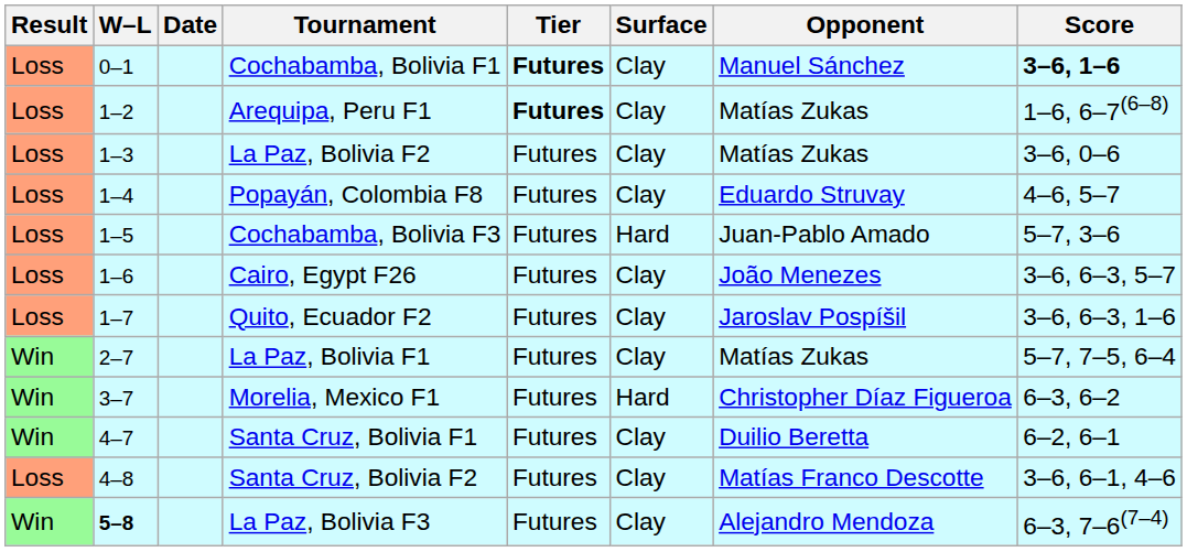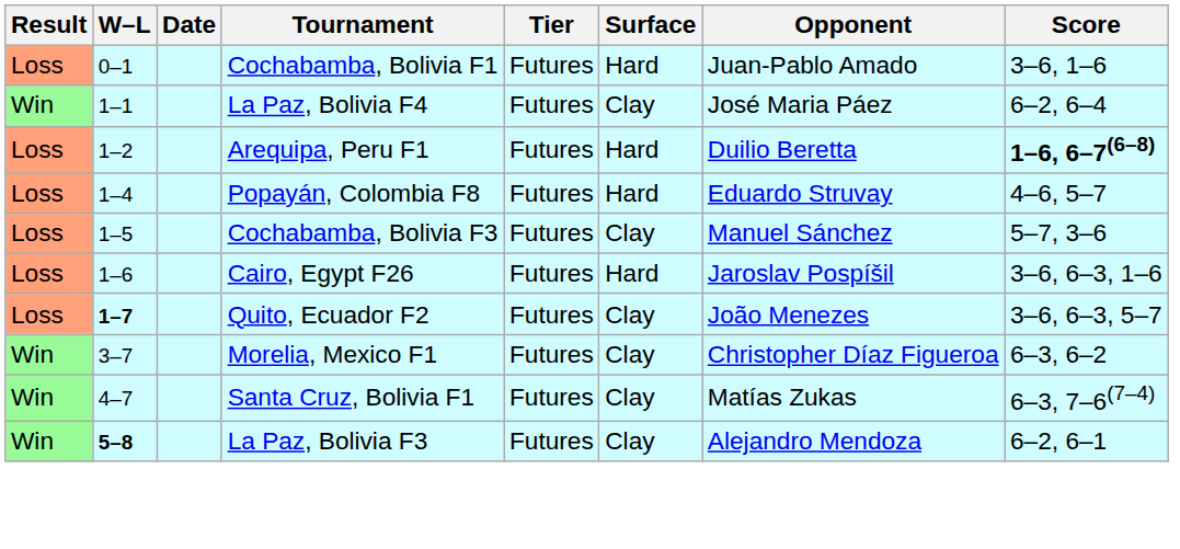 <table class="sortable wikitable" style=font-size:97%>
 <tr>
 <th>Result</th>
 <th class="unsortable">W–L</th>
 <th>Date</th>
 <th>Tournament</th>
 <th>Tier</th>
 <th>Surface</th>
 <th>Opponent</th>
 <th class="unsortable">Score</th>
 </tr>
 <tr bgcolor=#cffcff>
 <td bgcolor=FFA07A>Loss</td>
 <td><small>0–1</small></td>
 <td></td>
 <td><a href='#'>Cochabamba</a>, Bolivia F1</td>
-<td><strong>Futures</strong></td>
+<td>Futures</td>
+<td>Hard</td>
+<td> Juan-Pablo Amado</td>
+<td>3–6, 1–6</td>
+</tr>
+<tr bgcolor=#cffcff>
+<td bgcolor=98FB98>Win</td>
+<td><small>1–1</small></td>
+<td></td>
+<td><a href='#'>La Paz</a>, Bolivia F4</td>
+<td>Futures</td>
 <td>Clay</td>
-<td> <a href='#'>Manuel Sánchez</a></td>
-<td><strong>3–6, 1–6</strong></td>
+<td> José Maria Páez</td>
+<td>6–2, 6–4</td>
 </tr>
 <tr bgcolor=#cffcff>
 <td bgcolor=FFA07A>Loss</td>
 <td><small>1–2</small></td>
 <td></td>
 <td><a href='#'>Arequipa</a>, Peru F1</td>
-<td><strong>Futures</strong></td>
-<td>Clay</td>
-<td> Matías Zukas</td>
-<td>1–6, 6–7<sup>(6–8)</sup></td>
-</tr>
-<tr bgcolor=#cffcff>
-<td bgcolor=FFA07A>Loss</td>
-<td><small>1–3</small></td>
-<td></td>
-<td><a href='#'>La Paz</a>, Bolivia F2</td>
 <td>Futures</td>
-<td>Clay</td>
-<td> Matías Zukas</td>
-<td>3–6, 0–6</td>
+<td>Hard</td>
+<td> <a href='#'>Duilio Beretta</a></td>
+<td><strong>1–6, 6–7<sup>(6–8)</sup></strong></td>
 </tr>
 <tr bgcolor=#cffcff>
 <td bgcolor=FFA07A>Loss</td>
 <td><small>1–4</small></td>
 <td></td>
 <td><a href='#'>Popayán</a>, Colombia F8</td>
 <td>Futures</td>
-<td>Clay</td>
+<td>Hard</td>
 <td> <a href='#'>Eduardo Struvay</a></td>
 <td>4–6, 5–7</td>
 </tr>
 <tr bgcolor=#cffcff>
 <td bgcolor=FFA07A>Loss</td>
 <td><small>1–5</small></td>
 <td></td>
 <td><a href='#'>Cochabamba</a>, Bolivia F3</td>
 <td>Futures</td>
-<td>Hard</td>
-<td> Juan-Pablo Amado</td>
+<td>Clay</td>
+<td> <a href='#'>Manuel Sánchez</a></td>
 <td>5–7, 3–6</td>
 </tr>
 <tr bgcolor=#cffcff>
 <td bgcolor=FFA07A>Loss</td>
 <td><small>1–6</small></td>
 <td></td>
 <td><a href='#'>Cairo</a>, Egypt F26</td>
 <td>Futures</td>
-<td>Clay</td>
-<td> <a href='#'>João Menezes</a></td>
-<td>3–6, 6–3, 5–7</td>
+<td>Hard</td>
+<td> <a href='#'>Jaroslav Pospíšil</a></td>
+<td>3–6, 6–3, 1–6</td>
 </tr>
 <tr bgcolor=#cffcff>
 <td bgcolor=FFA07A>Loss</td>
-<td><small>1–7</small></td>
+<td><strong><small>1–7</small></strong></td>
 <td></td>
 <td><a href='#'>Quito</a>, Ecuador F2</td>
 <td>Futures</td>
 <td>Clay</td>
-<td> <a href='#'>Jaroslav Pospíšil</a></td>
-<td>3–6, 6–3, 1–6</td>
-</tr>
-<tr bgcolor=#cffcff>
-<td bgcolor=98FB98>Win</td>
-<td><small>2–7</small></td>
-<td></td>
-<td><a href='#'>La Paz</a>, Bolivia F1</td>
-<td>Futures</td>
-<td>Clay</td>
-<td> Matías Zukas</td>
-<td>5–7, 7–5, 6–4</td>
+<td> <a href='#'>João Menezes</a></td>
+<td>3–6, 6–3, 5–7</td>
 </tr>
 <tr bgcolor=#cffcff>
 <td bgcolor=98FB98>Win</td>
 <td><small>3–7</small></td>
 <td></td>
 <td><a href='#'>Morelia</a>, Mexico F1</td>
 <td>Futures</td>
-<td>Hard</td>
+<td>Clay</td>
 <td> <a href='#'>Christopher Díaz Figueroa</a></td>
 <td>6–3, 6–2</td>
 </tr>
 <tr bgcolor=#cffcff>
 <td bgcolor=98FB98>Win</td>
 <td><small>4–7</small></td>
 <td></td>
 <td><a href='#'>Santa Cruz</a>, Bolivia F1</td>
 <td>Futures</td>
 <td>Clay</td>
-<td> <a href='#'>Duilio Beretta</a></td>
-<td>6–2, 6–1</td>
-</tr>
-<tr bgcolor=#cffcff>
-<td bgcolor=FFA07A>Loss</td>
-<td><small>4–8</small></td>
-<td></td>
-<td><a href='#'>Santa Cruz</a>, Bolivia F2</td>
-<td>Futures</td>
-<td>Clay</td>
-<td> <a href='#'>Matías Franco Descotte</a></td>
-<td>3–6, 6–1, 4–6</td>
+<td> Matías Zukas</td>
+<td>6–3, 7–6<sup>(7–4)</sup></td>
 </tr>
 <tr bgcolor=#cffcff>
 <td bgcolor=98FB98>Win</td>
 <td><strong><small>5–8</small></strong></td>
 <td></td>
 <td><a href='#'>La Paz</a>, Bolivia F3</td>
 <td>Futures</td>
 <td>Clay</td>
 <td> <a href='#'>Alejandro Mendoza</a></td>
-<td>6–3, 7–6<sup>(7–4)</sup></td>
+<td>6–2, 6–1</td>
 </tr>
 </table>
